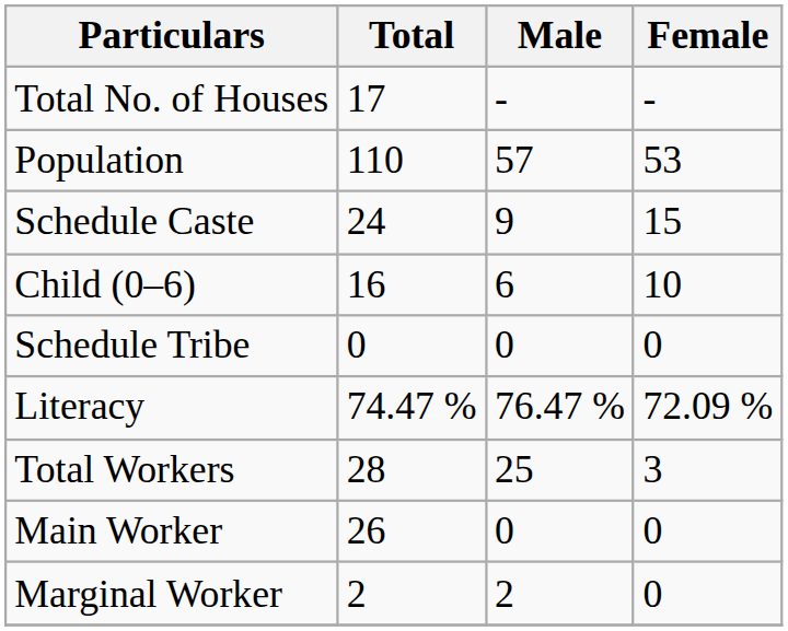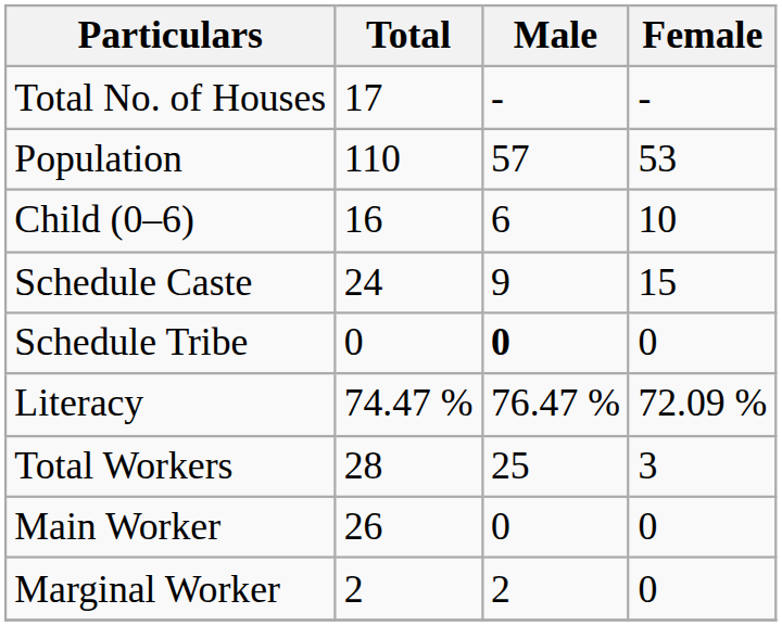 <table class="wikitable sortable">
 <tr>
 <th>Particulars</th>
 <th>Total</th>
 <th>Male</th>
 <th>Female</th>
 </tr>
 <tr>
 <td>Total No. of Houses</td>
 <td>17</td>
 <td>-</td>
 <td>-</td>
 </tr>
 <tr>
 <td>Population</td>
 <td>110</td>
 <td>57</td>
 <td>53</td>
 </tr>
 <tr>
+<td>Child (0–6)</td>
+<td>16</td>
+<td>6</td>
+<td>10</td>
+</tr>
+<tr>
 <td>Schedule Caste</td>
 <td>24</td>
 <td>9</td>
 <td>15</td>
 </tr>
 <tr>
-<td>Child (0–6)</td>
-<td>16</td>
-<td>6</td>
-<td>10</td>
-</tr>
-<tr>
 <td>Schedule Tribe</td>
 <td>0</td>
-<td>0</td>
+<td><strong>0</strong></td>
 <td>0</td>
 </tr>
 <tr>
 <td>Literacy</td>
 <td>74.47 %</td>
 <td>76.47 %</td>
 <td>72.09 %</td>
 </tr>
 <tr>
 <td>Total Workers</td>
 <td>28</td>
 <td>25</td>
 <td>3</td>
 </tr>
 <tr>
 <td>Main Worker</td>
 <td>26</td>
 <td>0</td>
 <td>0</td>
 </tr>
 <tr>
 <td>Marginal Worker</td>
 <td>2</td>
 <td>2</td>
 <td>0</td>
 </tr>
 <tr>
 </tr>
 </table>
